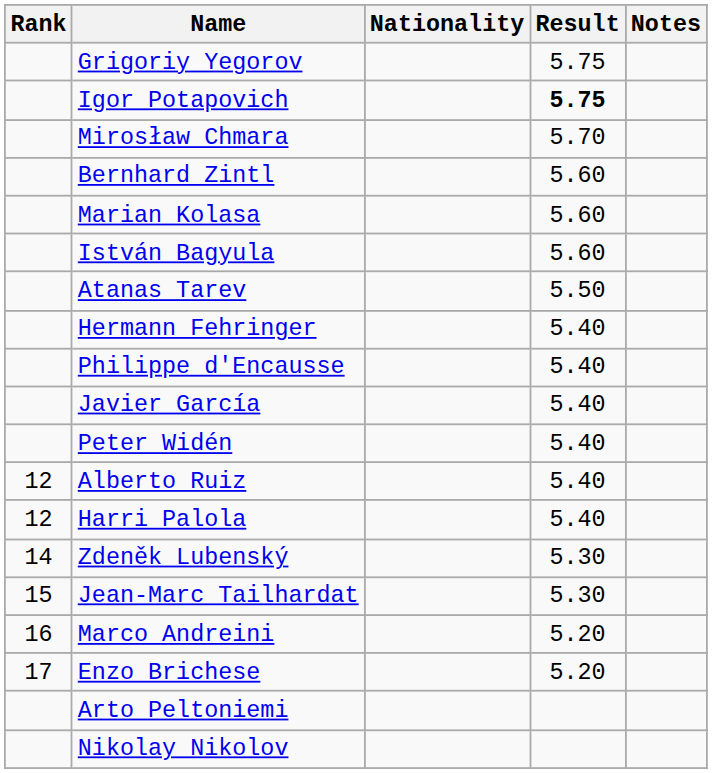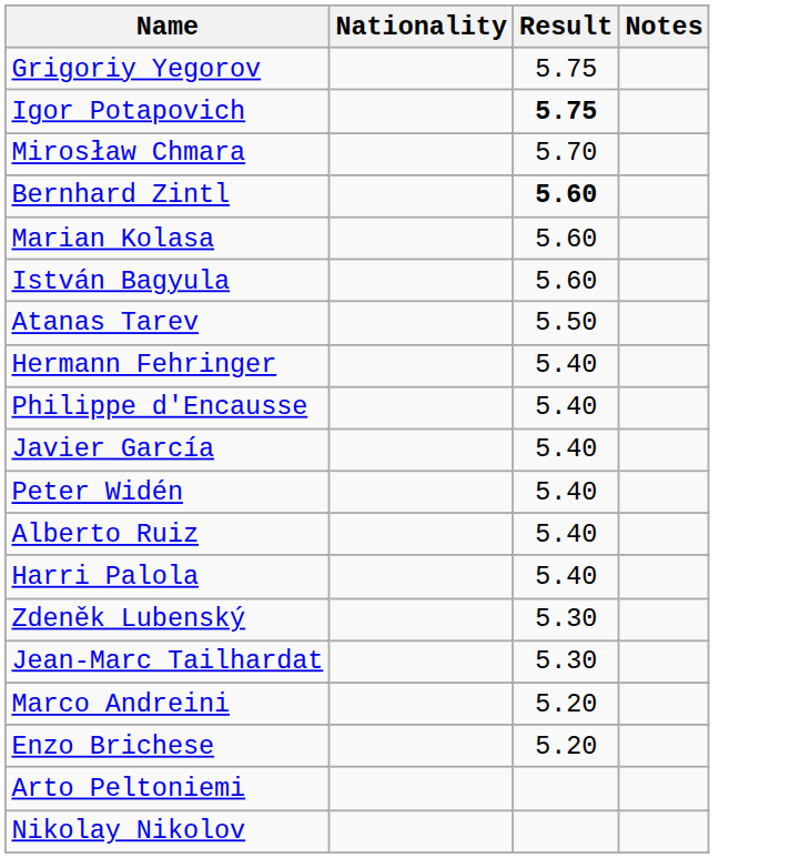 <table class="wikitable sortable" style="text-align:center">
 <tr>
-<th>Rank</th>
 <th>Name</th>
 <th>Nationality</th>
 <th>Result</th>
 <th>Notes</th>
 </tr>
 <tr>
-<td></td>
 <td align="left"><a href='#'>Grigoriy Yegorov</a></td>
 <td align=left></td>
 <td>5.75</td>
 <td></td>
 </tr>
 <tr>
-<td></td>
 <td align="left"><a href='#'>Igor Potapovich</a></td>
 <td align=left></td>
 <td><strong>5.75</strong></td>
 <td></td>
 </tr>
 <tr>
-<td></td>
 <td align="left"><a href='#'>Mirosław Chmara</a></td>
 <td align=left></td>
 <td>5.70</td>
 <td></td>
 </tr>
 <tr>
-<td></td>
 <td align="left"><a href='#'>Bernhard Zintl</a></td>
 <td align=left></td>
-<td>5.60</td>
+<td><strong>5.60</strong></td>
 <td></td>
 </tr>
 <tr>
-<td></td>
 <td align="left"><a href='#'>Marian Kolasa</a></td>
 <td align=left></td>
 <td>5.60</td>
 <td></td>
 </tr>
 <tr>
-<td></td>
 <td align="left"><a href='#'>István Bagyula</a></td>
 <td align=left></td>
 <td>5.60</td>
 <td></td>
 </tr>
 <tr>
-<td></td>
 <td align="left"><a href='#'>Atanas Tarev</a></td>
 <td align=left></td>
 <td>5.50</td>
 <td></td>
 </tr>
 <tr>
-<td></td>
 <td align="left"><a href='#'>Hermann Fehringer</a></td>
 <td align=left></td>
 <td>5.40</td>
 <td></td>
 </tr>
 <tr>
-<td></td>
 <td align="left"><a href='#'>Philippe d'Encausse</a></td>
 <td align=left></td>
 <td>5.40</td>
 <td></td>
 </tr>
 <tr>
-<td></td>
 <td align="left"><a href='#'>Javier García</a></td>
 <td align=left></td>
 <td>5.40</td>
 <td></td>
 </tr>
 <tr>
-<td></td>
 <td align="left"><a href='#'>Peter Widén</a></td>
 <td align=left></td>
 <td>5.40</td>
 <td></td>
 </tr>
 <tr>
-<td>12</td>
 <td align="left"><a href='#'>Alberto Ruiz</a></td>
 <td align=left></td>
 <td>5.40</td>
 <td></td>
 </tr>
 <tr>
-<td>12</td>
 <td align="left"><a href='#'>Harri Palola</a></td>
 <td align=left></td>
 <td>5.40</td>
 <td></td>
 </tr>
 <tr>
-<td>14</td>
 <td align="left"><a href='#'>Zdeněk Lubenský</a></td>
 <td align=left></td>
 <td>5.30</td>
 <td></td>
 </tr>
 <tr>
-<td>15</td>
 <td align="left"><a href='#'>Jean-Marc Tailhardat</a></td>
 <td align=left></td>
 <td>5.30</td>
 <td></td>
 </tr>
 <tr>
-<td>16</td>
 <td align="left"><a href='#'>Marco Andreini</a></td>
 <td align=left></td>
 <td>5.20</td>
 <td></td>
 </tr>
 <tr>
-<td>17</td>
 <td align="left"><a href='#'>Enzo Brichese</a></td>
 <td align=left></td>
 <td>5.20</td>
 <td></td>
 </tr>
 <tr>
-<td></td>
 <td align="left"><a href='#'>Arto Peltoniemi</a></td>
 <td align=left></td>
 <td></td>
 <td></td>
 </tr>
 <tr>
-<td></td>
 <td align="left"><a href='#'>Nikolay Nikolov</a></td>
 <td align=left></td>
 <td></td>
 <td></td>
 </tr>
 </table>
